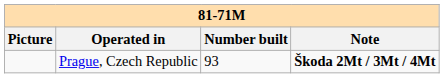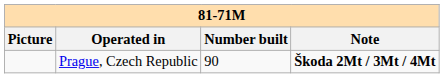 <table class="wikitable">
 <tr>
 <th colspan="5" style="background: #ffdead;">81-71M</th>
 </tr>
 <tr>
 <th>Picture</th>
 <th>Operated in</th>
 <th>Number built</th>
 <th>Note</th>
 </tr>
 <tr>
 <td></td>
 <td> <a href='#'>Prague</a>, Czech Republic</td>
-<td>93</td>
+<td>90</td>
 <td><strong>Škoda 2Mt / 3Mt / 4Mt</strong></td>
 </tr>
 </table>
